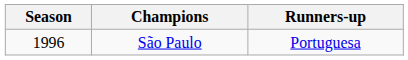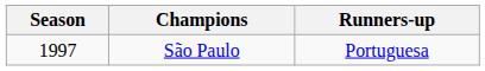 <table class="wikitable" style="text-align:center; margin-left:1em;">
 <tr>
 <th style="width:80px">Season</th>
 <th style="width:150px">Champions</th>
 <th style="width:150px">Runners-up</th>
 </tr>
 <tr>
-<td>1996</td>
+<td>1997</td>
 <td><a href='#'>São Paulo</a></td>
 <td><a href='#'>Portuguesa</a></td>
 </tr>
 </table>
